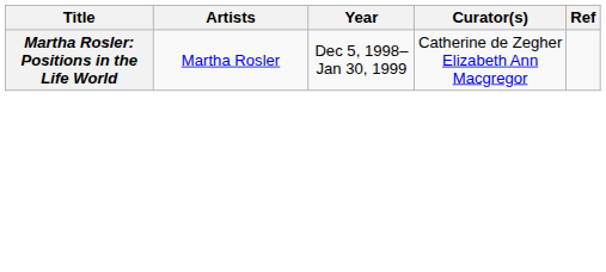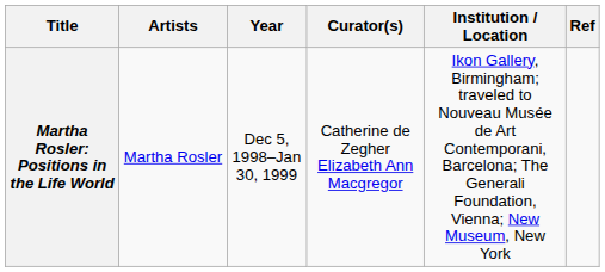 <table class="wikitable mw-collapsible plainrowheaders" style="text-align:center;">
 <tr>
 <th scope="col" style="width:20em;">Title</th>
 <th scope="col" style="width:25em;">Artists</th>
 <th scope="col" style="width:15em;">Year</th>
 <th scope="col" style="width:20em;">Curator(s)</th>
+<th scope="col" style="width:20em;">Institution / Location</th>
 <th scope="col" style="width:2em;">Ref</th>
 </tr>
 <tr>
 <th scope="row"><em>Martha Rosler:</em> <em>Positions in the Life World</em></th>
 <td><a href='#'>Martha Rosler</a></td>
 <td>Dec 5, 1998–Jan 30, 1999</td>
 <td>Catherine de Zegher<br><a href='#'>Elizabeth Ann Macgregor</a></td>
+<td><a href='#'>Ikon Gallery</a>, Birmingham; traveled to Nouveau Musée de Art Contemporani, Barcelona; The Generali Foundation, Vienna; <a href='#'>New Museum</a>, New York</td>
 <td></td>
 </tr>
 </table>
